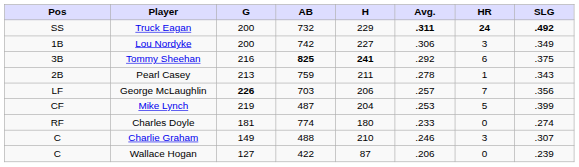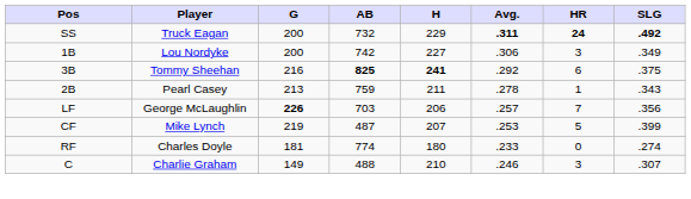 <table class="wikitable sortable">
 <tr>
 <th style="background:#ddf; width:16%;">Pos</th>
 <th style="background:#ddf; width:16%;">Player</th>
 <th style="background:#ddf; width:9%;">G</th>
 <th style="background:#ddf; width:9%;">AB</th>
 <th style="background:#ddf; width:9%;">H</th>
 <th style="background:#ddf; width:9%;">Avg.</th>
 <th style="background:#ddf; width:9%;">HR</th>
 <th style="background:#ddf; width:9%;">SLG</th>
 </tr>
 <tr style="text-align:center;">
 <td>SS</td>
 <td><a href='#'>Truck Eagan</a></td>
 <td>200</td>
 <td>732</td>
 <td>229</td>
 <td><strong>.311</strong></td>
 <td><strong>24</strong></td>
 <td><strong>.492</strong></td>
 </tr>
 <tr style="text-align:center;">
 <td>1B</td>
 <td><a href='#'>Lou Nordyke</a></td>
 <td>200</td>
 <td>742</td>
 <td>227</td>
 <td>.306</td>
 <td>3</td>
 <td>.349</td>
 </tr>
 <tr style="text-align:center;">
 <td>3B</td>
 <td><a href='#'>Tommy Sheehan</a></td>
 <td>216</td>
 <td><strong>825</strong></td>
 <td><strong>241</strong></td>
 <td>.292</td>
 <td>6</td>
 <td>.375</td>
 </tr>
 <tr style="text-align:center;">
 <td>2B</td>
 <td>Pearl Casey</td>
 <td>213</td>
 <td>759</td>
 <td>211</td>
 <td>.278</td>
 <td>1</td>
 <td>.343</td>
 </tr>
 <tr style="text-align:center;">
 <td>LF</td>
 <td>George McLaughlin</td>
 <td><strong>226</strong></td>
 <td>703</td>
 <td>206</td>
 <td>.257</td>
 <td>7</td>
 <td>.356</td>
 </tr>
 <tr style="text-align:center;">
 <td>CF</td>
 <td><a href='#'>Mike Lynch</a></td>
 <td>219</td>
 <td>487</td>
-<td>204</td>
+<td>207</td>
 <td>.253</td>
 <td>5</td>
 <td>.399</td>
 </tr>
 <tr style="text-align:center;">
 <td>RF</td>
 <td>Charles Doyle</td>
 <td>181</td>
 <td>774</td>
 <td>180</td>
 <td>.233</td>
 <td>0</td>
 <td>.274</td>
 </tr>
 <tr style="text-align:center;">
 <td>C</td>
 <td><a href='#'>Charlie Graham</a></td>
 <td>149</td>
 <td>488</td>
 <td>210</td>
 <td>.246</td>
 <td>3</td>
 <td>.307</td>
 </tr>
-<tr style="text-align:center;">
-<td>C</td>
-<td>Wallace Hogan</td>
-<td>127</td>
-<td>422</td>
-<td>87</td>
-<td>.206</td>
-<td>0</td>
-<td>.239</td>
-</tr>
 </table>
